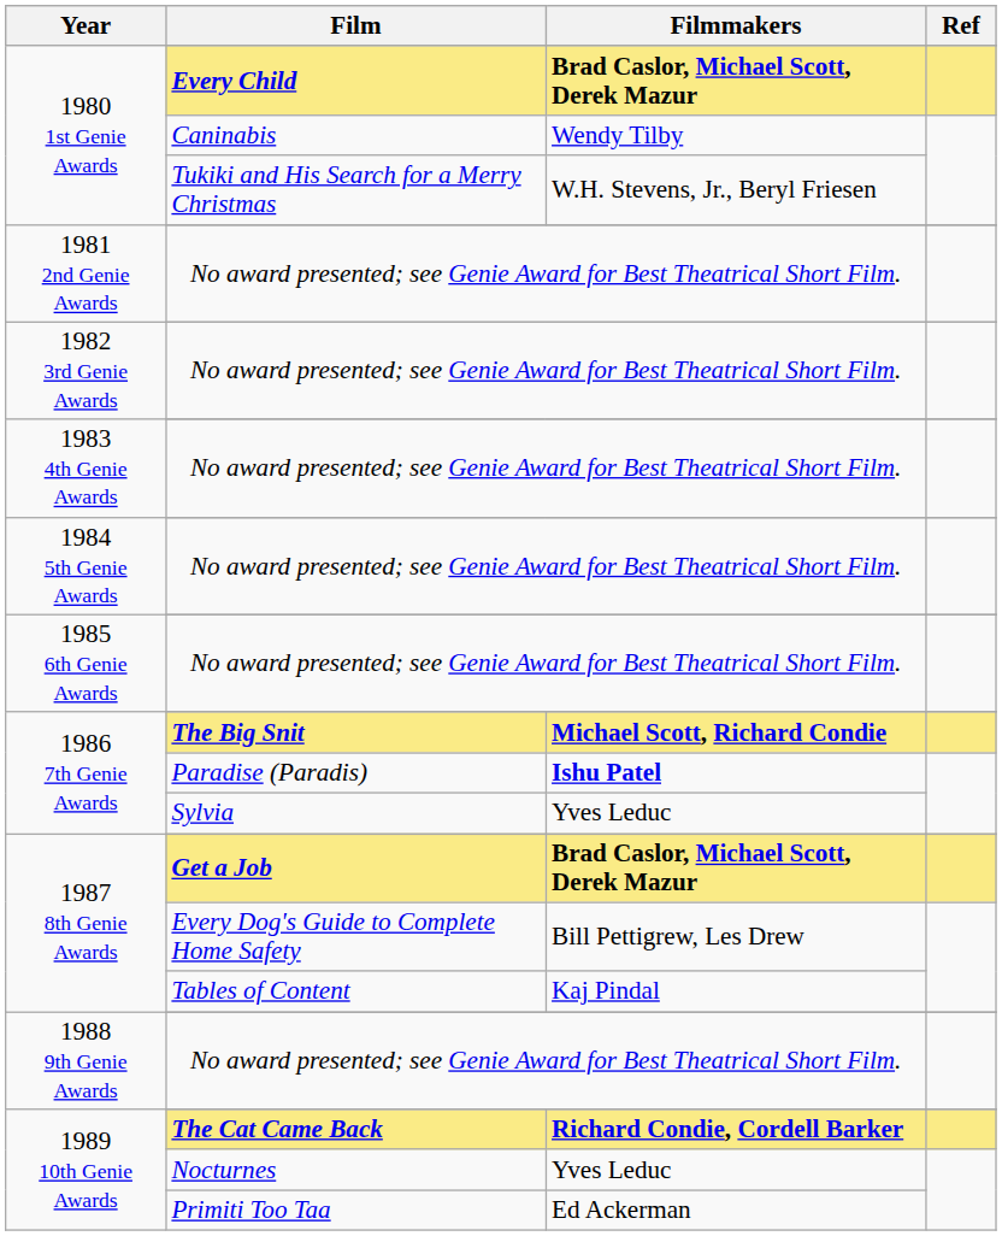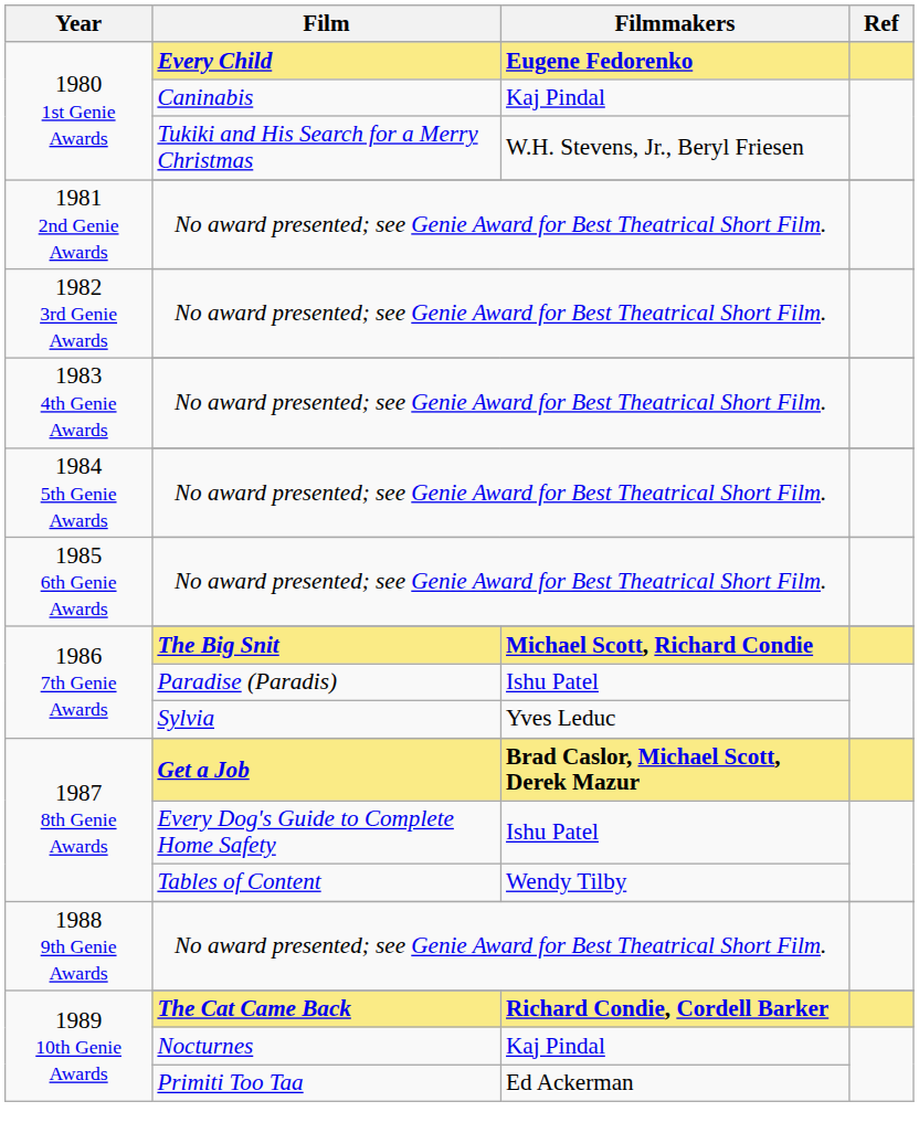 <table class="wikitable" style="width:100%;">
 <tr style="background:#bebebe;">
 <th style="width:8%;">Year</th>
 <th style="width:19%;">Film</th>
 <th style="width:19%;">Filmmakers</th>
 <th style="width:2%;">Ref</th>
 </tr>
 <tr>
 <td rowspan="4" align="center">1980 <br> <small><a href='#'>1st Genie Awards</a></small></td>
 </tr>
 <tr style="background:#FAEB86;">
 <td><strong><em><a href='#'>Every Child</a></em></strong></td>
-<td><strong>Brad Caslor, <a href='#'>Michael Scott</a>, Derek Mazur</strong></td>
+<td><strong><a href='#'>Eugene Fedorenko</a></strong></td>
 <td></td>
 </tr>
 <tr>
 <td><em><a href='#'>Caninabis</a></em></td>
-<td><a href='#'>Wendy Tilby</a></td>
+<td><a href='#'>Kaj Pindal</a></td>
 <td rowspan=2></td>
 </tr>
 <tr>
 <td><em><a href='#'>Tukiki and His Search for a Merry Christmas</a></em></td>
 <td>W.H. Stevens, Jr., Beryl Friesen</td>
 </tr>
 <tr>
 <td rowspan="2" align="center">1981 <br> <small><a href='#'>2nd Genie Awards</a></small></td>
 </tr>
 <tr>
 <td colspan="2" align="center"><em>No award presented; see <a href='#'>Genie Award for Best Theatrical Short Film</a>.</em></td>
 <td></td>
 </tr>
 <tr>
 <td rowspan="2" align="center">1982 <br> <small><a href='#'>3rd Genie Awards</a></small></td>
 </tr>
 <tr>
 <td colspan="2" align="center"><em>No award presented; see <a href='#'>Genie Award for Best Theatrical Short Film</a>.</em></td>
 <td></td>
 </tr>
 <tr>
 <td rowspan="2" align="center">1983 <br> <small><a href='#'>4th Genie Awards</a></small></td>
 </tr>
 <tr>
 <td colspan="2" align="center"><em>No award presented; see <a href='#'>Genie Award for Best Theatrical Short Film</a>.</em></td>
 <td></td>
 </tr>
 <tr>
 <td rowspan="2" align="center">1984 <br> <small><a href='#'>5th Genie Awards</a></small></td>
 </tr>
 <tr>
 <td colspan="2" align="center"><em>No award presented; see <a href='#'>Genie Award for Best Theatrical Short Film</a>.</em></td>
 <td></td>
 </tr>
 <tr>
 <td rowspan="2" align="center">1985 <br> <small><a href='#'>6th Genie Awards</a></small></td>
 </tr>
 <tr>
 <td colspan="2" align="center"><em>No award presented; see <a href='#'>Genie Award for Best Theatrical Short Film</a>.</em></td>
 <td></td>
 </tr>
 <tr>
 <td rowspan="4" align="center">1986 <br> <small><a href='#'>7th Genie Awards</a></small></td>
 </tr>
 <tr style="background:#FAEB86;">
 <td><strong><em><a href='#'>The Big Snit</a></em></strong></td>
 <td><strong><a href='#'>Michael Scott</a>, <a href='#'>Richard Condie</a></strong></td>
 <td></td>
 </tr>
 <tr>
 <td><em><a href='#'>Paradise</a> (Paradis)</em></td>
-<td><strong><a href='#'>Ishu Patel</a></strong></td>
+<td><a href='#'>Ishu Patel</a></td>
 <td rowspan=2></td>
 </tr>
 <tr>
 <td><em><a href='#'>Sylvia</a></em></td>
 <td>Yves Leduc</td>
 </tr>
 <tr>
 <td rowspan="4" align="center">1987 <br> <small><a href='#'>8th Genie Awards</a></small></td>
 </tr>
 <tr style="background:#FAEB86;">
 <td><strong><em><a href='#'>Get a Job</a></em></strong></td>
 <td><strong>Brad Caslor, <a href='#'>Michael Scott</a>, Derek Mazur</strong></td>
 <td></td>
 </tr>
 <tr>
 <td><em><a href='#'>Every Dog's Guide to Complete Home Safety</a></em></td>
-<td>Bill Pettigrew, Les Drew</td>
+<td><a href='#'>Ishu Patel</a></td>
 <td rowspan=2></td>
 </tr>
 <tr>
 <td><em><a href='#'>Tables of Content</a></em></td>
-<td><a href='#'>Kaj Pindal</a></td>
+<td><a href='#'>Wendy Tilby</a></td>
 </tr>
 <tr>
 <td rowspan="2" align="center">1988 <br> <small><a href='#'>9th Genie Awards</a></small></td>
 </tr>
 <tr>
 <td colspan="2" align="center"><em>No award presented; see <a href='#'>Genie Award for Best Theatrical Short Film</a>.</em></td>
 <td></td>
 </tr>
 <tr>
 <td rowspan="4" align="center">1989 <br> <small><a href='#'>10th Genie Awards</a></small></td>
 </tr>
 <tr style="background:#FAEB86;">
 <td><strong><em><a href='#'>The Cat Came Back</a></em></strong></td>
 <td><strong><a href='#'>Richard Condie</a>, <a href='#'>Cordell Barker</a></strong></td>
 <td></td>
 </tr>
 <tr>
 <td><em><a href='#'>Nocturnes</a></em></td>
-<td>Yves Leduc</td>
+<td><a href='#'>Kaj Pindal</a></td>
 <td rowspan=2></td>
 </tr>
 <tr>
 <td><em><a href='#'>Primiti Too Taa</a></em></td>
 <td>Ed Ackerman</td>
 </tr>
 </table>
